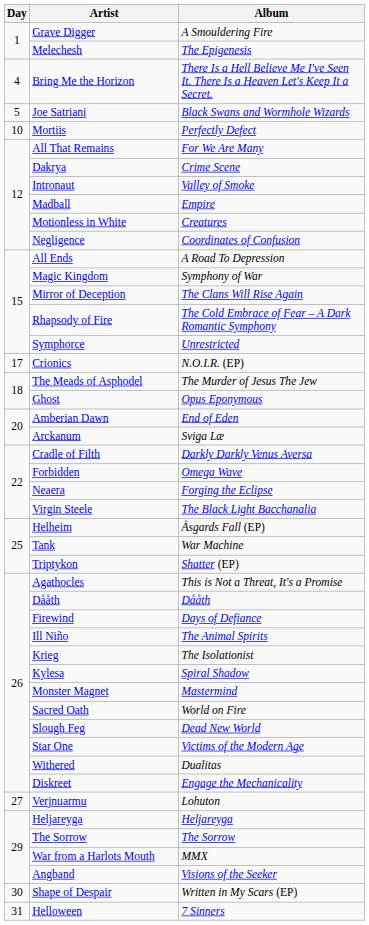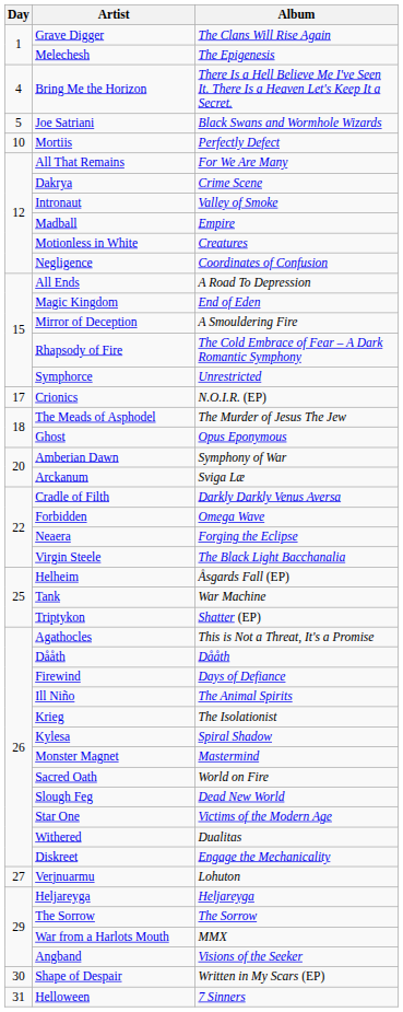 <table class="wikitable">
 <tr>
 <th style="width:20px;">Day</th>
 <th style="width:200px;">Artist</th>
 <th style="width:250px;">Album</th>
 </tr>
 <tr>
 <td style="text-align:center;" rowspan="2">1</td>
 <td><a href='#'>Grave Digger</a></td>
-<td><em>A Smouldering Fire</em></td>
+<td><em><a href='#'>The Clans Will Rise Again</a></em></td>
 </tr>
 <tr>
 <td><a href='#'>Melechesh</a></td>
 <td><em><a href='#'>The Epigenesis</a></em></td>
 </tr>
 <tr>
 <td style="text-align:center;">4</td>
 <td><a href='#'>Bring Me the Horizon</a></td>
 <td><em><a href='#'>There Is a Hell Believe Me I've Seen It. There Is a Heaven Let's Keep It a Secret.</a></em></td>
 </tr>
 <tr>
 <td style="text-align:center;">5</td>
 <td><a href='#'>Joe Satriani</a></td>
 <td><em><a href='#'>Black Swans and Wormhole Wizards</a></em></td>
 </tr>
 <tr>
 <td style="text-align:center;">10</td>
 <td><a href='#'>Mortiis</a></td>
 <td><em><a href='#'>Perfectly Defect</a></em></td>
 </tr>
 <tr>
 <td style="text-align:center;" rowspan="6">12</td>
 <td><a href='#'>All That Remains</a></td>
 <td><em><a href='#'>For We Are Many</a></em></td>
 </tr>
 <tr>
 <td><a href='#'>Dakrya</a></td>
 <td><em><a href='#'>Crime Scene</a></em></td>
 </tr>
 <tr>
 <td><a href='#'>Intronaut</a></td>
 <td><em><a href='#'>Valley of Smoke</a></em></td>
 </tr>
 <tr>
 <td><a href='#'>Madball</a></td>
 <td><em><a href='#'>Empire</a></em></td>
 </tr>
 <tr>
 <td><a href='#'>Motionless in White</a></td>
 <td><em><a href='#'>Creatures</a></em></td>
 </tr>
 <tr>
 <td><a href='#'>Negligence</a></td>
 <td><em><a href='#'>Coordinates of Confusion</a></em></td>
 </tr>
 <tr>
 <td style="text-align:center;" rowspan="5">15</td>
 <td><a href='#'>All Ends</a></td>
 <td><em>A Road To Depression</em></td>
 </tr>
 <tr>
 <td><a href='#'>Magic Kingdom</a></td>
-<td><em>Symphony of War</em></td>
+<td><em><a href='#'>End of Eden</a></em></td>
 </tr>
 <tr>
 <td><a href='#'>Mirror of Deception</a></td>
-<td><em><a href='#'>The Clans Will Rise Again</a></em></td>
+<td><em>A Smouldering Fire</em></td>
 </tr>
 <tr>
 <td><a href='#'>Rhapsody of Fire</a></td>
 <td><em><a href='#'>The Cold Embrace of Fear – A Dark Romantic Symphony</a></em></td>
 </tr>
 <tr>
 <td><a href='#'>Symphorce</a></td>
 <td><em><a href='#'>Unrestricted</a></em></td>
 </tr>
 <tr>
 <td style="text-align:center;">17</td>
 <td><a href='#'>Crionics</a></td>
 <td><em>N.O.I.R.</em> (EP)</td>
 </tr>
 <tr>
 <td style="text-align:center;" rowspan="2">18</td>
 <td><a href='#'>The Meads of Asphodel</a></td>
 <td><em>The Murder of Jesus The Jew</em></td>
 </tr>
 <tr>
 <td><a href='#'>Ghost</a></td>
 <td><em><a href='#'>Opus Eponymous</a></em></td>
 </tr>
 <tr>
 <td style="text-align:center;" rowspan="2">20</td>
 <td><a href='#'>Amberian Dawn</a></td>
-<td><em><a href='#'>End of Eden</a></em></td>
+<td><em>Symphony of War</em></td>
 </tr>
 <tr>
 <td><a href='#'>Arckanum</a></td>
 <td><em>Sviga Læ</em></td>
 </tr>
 <tr>
 <td style="text-align:center;" rowspan="4">22</td>
 <td><a href='#'>Cradle of Filth</a></td>
 <td><em><a href='#'>Darkly Darkly Venus Aversa</a></em></td>
 </tr>
 <tr>
 <td><a href='#'>Forbidden</a></td>
 <td><em><a href='#'>Omega Wave</a></em></td>
 </tr>
 <tr>
 <td><a href='#'>Neaera</a></td>
 <td><em><a href='#'>Forging the Eclipse</a></em></td>
 </tr>
 <tr>
 <td><a href='#'>Virgin Steele</a></td>
 <td><em><a href='#'>The Black Light Bacchanalia</a></em></td>
 </tr>
 <tr>
 <td style="text-align:center;" rowspan="3">25</td>
 <td><a href='#'>Helheim</a></td>
 <td><em>Åsgards Fall</em> (EP)</td>
 </tr>
 <tr>
 <td><a href='#'>Tank</a></td>
 <td><em>War Machine</em></td>
 </tr>
 <tr>
 <td><a href='#'>Triptykon</a></td>
 <td><em><a href='#'>Shatter</a></em> (EP)</td>
 </tr>
 <tr>
 <td style="text-align:center;" rowspan="12">26</td>
 <td><a href='#'>Agathocles</a></td>
 <td><em>This is Not a Threat, It's a Promise</em></td>
 </tr>
 <tr>
 <td><a href='#'>Dååth</a></td>
 <td><em><a href='#'>Dååth</a></em></td>
 </tr>
 <tr>
 <td><a href='#'>Firewind</a></td>
 <td><em><a href='#'>Days of Defiance</a></em></td>
 </tr>
 <tr>
 <td><a href='#'>Ill Niño</a></td>
 <td><em><a href='#'>The Animal Spirits</a></em></td>
 </tr>
 <tr>
 <td><a href='#'>Krieg</a></td>
 <td><em>The Isolationist</em></td>
 </tr>
 <tr>
 <td><a href='#'>Kylesa</a></td>
 <td><em><a href='#'>Spiral Shadow</a></em></td>
 </tr>
 <tr>
 <td><a href='#'>Monster Magnet</a></td>
 <td><em><a href='#'>Mastermind</a></em></td>
 </tr>
 <tr>
 <td><a href='#'>Sacred Oath</a></td>
 <td><em>World on Fire</em></td>
 </tr>
 <tr>
 <td><a href='#'>Slough Feg</a></td>
 <td><em><a href='#'>Dead New World</a></em></td>
 </tr>
 <tr>
 <td><a href='#'>Star One</a></td>
 <td><em><a href='#'>Victims of the Modern Age</a></em></td>
 </tr>
 <tr>
 <td><a href='#'>Withered</a></td>
 <td><em>Dualitas</em></td>
 </tr>
 <tr>
 <td><a href='#'>Diskreet</a></td>
 <td><em><a href='#'>Engage the Mechanicality</a></em></td>
 </tr>
 <tr>
 <td style="text-align:center;">27</td>
 <td><a href='#'>Verjnuarmu</a></td>
 <td><em>Lohuton</em></td>
 </tr>
 <tr>
 <td style="text-align:center;" rowspan="4">29</td>
 <td><a href='#'>Heljareyga</a></td>
 <td><em><a href='#'>Heljareyga</a></em></td>
 </tr>
 <tr>
 <td><a href='#'>The Sorrow</a></td>
 <td><em><a href='#'>The Sorrow</a></em></td>
 </tr>
 <tr>
 <td><a href='#'>War from a Harlots Mouth</a></td>
 <td><em>MMX</em></td>
 </tr>
 <tr>
 <td><a href='#'>Angband</a></td>
 <td><em><a href='#'>Visions of the Seeker</a></em></td>
 </tr>
 <tr>
 <td style="text-align:center;">30</td>
 <td><a href='#'>Shape of Despair</a></td>
 <td><em>Written in My Scars</em> (EP)</td>
 </tr>
 <tr>
 <td style="text-align:center;">31</td>
 <td><a href='#'>Helloween</a></td>
 <td><em><a href='#'>7 Sinners</a></em></td>
 </tr>
 </table>
